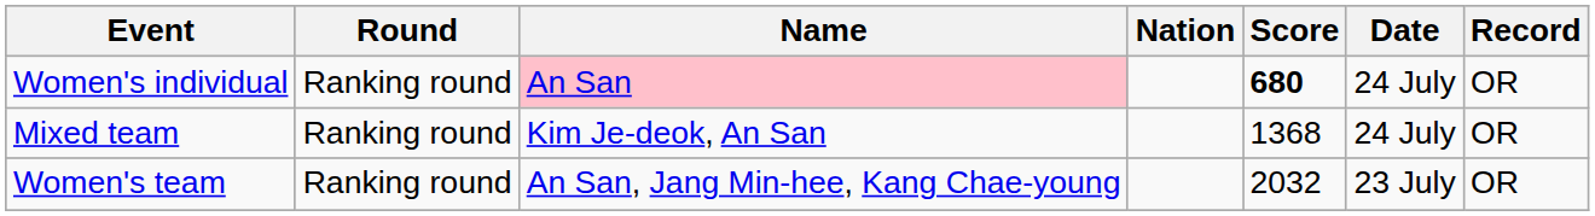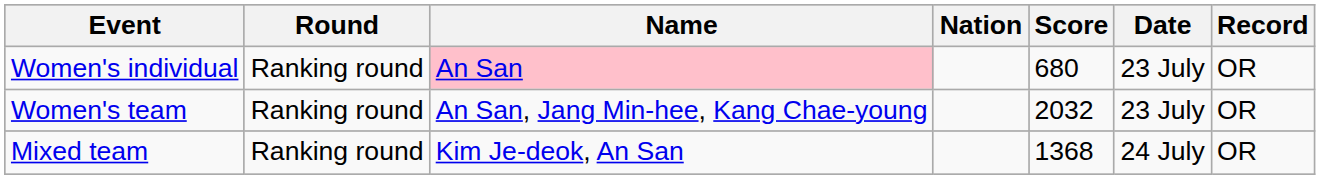 <table class="wikitable">
 <tr>
 <th>Event</th>
 <th>Round</th>
 <th>Name</th>
 <th>Nation</th>
 <th>Score</th>
 <th>Date</th>
 <th>Record</th>
 </tr>
 <tr>
 <td><a href='#'>Women's individual</a></td>
 <td>Ranking round</td>
 <td style="background: pink;"><a href='#'>An San</a></td>
 <td></td>
-<td><strong>680</strong></td>
-<td>24 July</td>
+<td>680</td>
+<td>23 July</td>
+<td>OR</td>
+</tr>
+<tr>
+<td><a href='#'>Women's team</a></td>
+<td>Ranking round</td>
+<td><a href='#'>An San</a>, <a href='#'>Jang Min-hee</a>, <a href='#'>Kang Chae-young</a></td>
+<td></td>
+<td>2032</td>
+<td>23 July</td>
 <td>OR</td>
 </tr>
 <tr>
 <td><a href='#'>Mixed team</a></td>
 <td>Ranking round</td>
 <td><a href='#'>Kim Je-deok</a>, <a href='#'>An San</a></td>
 <td></td>
 <td>1368</td>
 <td>24 July</td>
 <td>OR</td>
 </tr>
-<tr>
-<td><a href='#'>Women's team</a></td>
-<td>Ranking round</td>
-<td><a href='#'>An San</a>, <a href='#'>Jang Min-hee</a>, <a href='#'>Kang Chae-young</a></td>
-<td></td>
-<td>2032</td>
-<td>23 July</td>
-<td>OR</td>
-</tr>
 </table>
